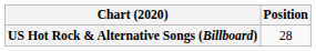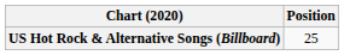 <table class="wikitable plainrowheaders" style="text-align:center">
 <tr>
 <th scope="col">Chart (2020)</th>
 <th scope="col">Position</th>
 </tr>
 <tr>
 <th scope="row">US Hot Rock & Alternative Songs (<em>Billboard</em>)</th>
-<td>28</td>
+<td>25</td>
 </tr>
 </table>
